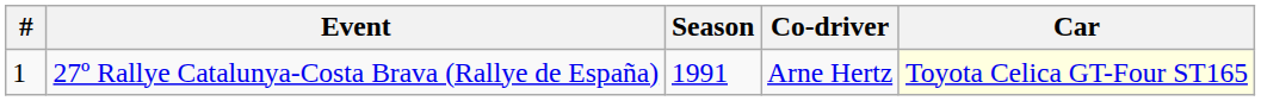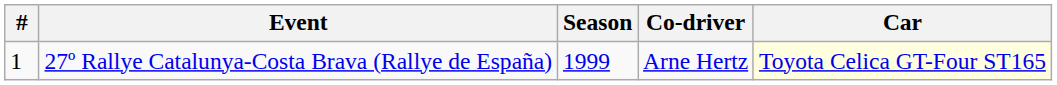 <table class="wikitable">
 <tr>
 <th> # </th>
 <th>Event</th>
 <th>Season</th>
 <th>Co-driver</th>
 <th>Car</th>
 </tr>
 <tr>
 <td>1</td>
 <td> <a href='#'>27º Rallye Catalunya-Costa Brava (Rallye de España)</a></td>
-<td><a href='#'>1991</a></td>
+<td><a href='#'>1999</a></td>
 <td><a href='#'>Arne Hertz</a></td>
 <td style="background: lightyellow;"><a href='#'>Toyota Celica GT-Four ST165</a></td>
 </tr>
 </table>
